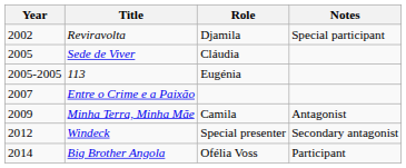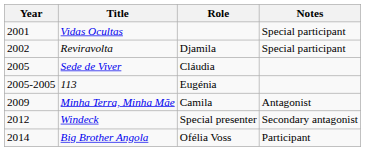 <table class= "wikitable">
 <tr>
 <th>Year</th>
 <th>Title</th>
 <th>Role</th>
 <th>Notes</th>
+</tr>
+<tr>
+<td>2001</td>
+<td><em><a href='#'>Vidas Ocultas</a></em></td>
+<td></td>
+<td>Special participant</td>
 </tr>
 <tr>
 <td>2002</td>
 <td><em>Reviravolta</em></td>
 <td>Djamila</td>
 <td>Special participant</td>
 </tr>
 <tr>
 <td>2005</td>
 <td><em><a href='#'>Sede de Viver</a></em></td>
 <td>Cláudia</td>
 <td></td>
 </tr>
 <tr>
 <td>2005-2005</td>
 <td><em>113</em></td>
 <td>Eugénia</td>
-<td></td>
-</tr>
-<tr>
-<td>2007</td>
-<td><em><a href='#'>Entre o Crime e a Paixão</a></em></td>
-<td></td>
 <td></td>
 </tr>
 <tr>
 <td>2009</td>
 <td><em><a href='#'>Minha Terra, Minha Mãe</a></em></td>
 <td>Camila</td>
 <td>Antagonist</td>
 </tr>
 <tr>
 <td>2012</td>
 <td><em><a href='#'>Windeck</a></em></td>
 <td>Special presenter</td>
 <td>Secondary antagonist</td>
 </tr>
 <tr>
 <td>2014</td>
 <td><em><a href='#'>Big Brother Angola</a></em></td>
 <td>Ofélia Voss</td>
 <td>Participant</td>
 </tr>
 </table>
